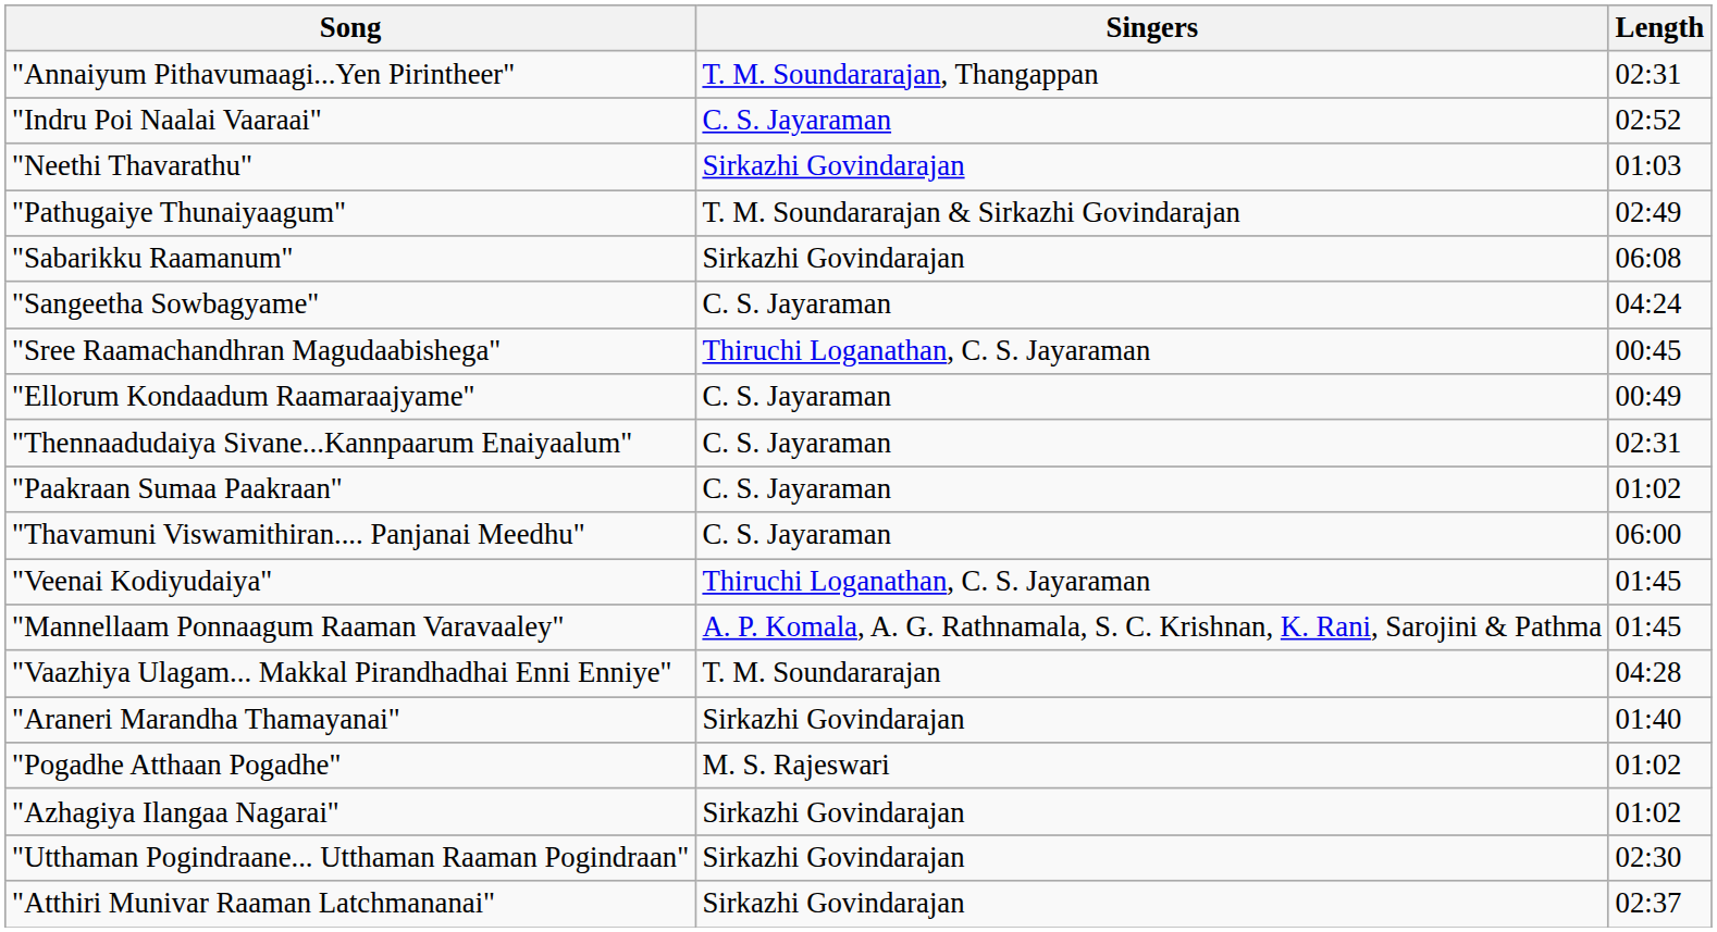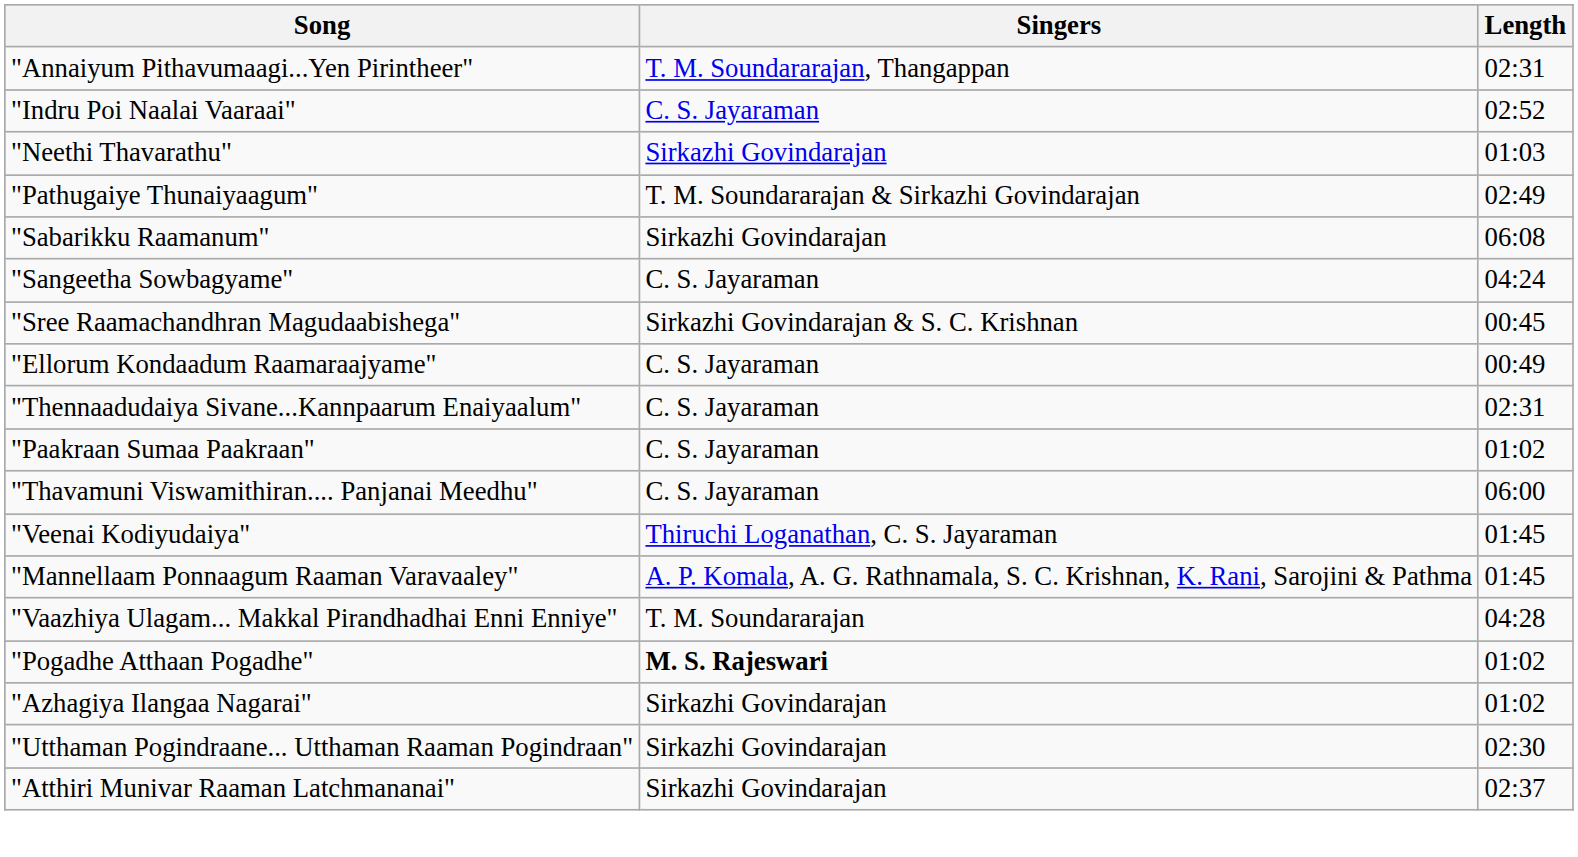 <table class="wikitable">
 <tr>
 <th>Song</th>
 <th>Singers</th>
 <th>Length</th>
 </tr>
 <tr>
 <td>"Annaiyum Pithavumaagi...Yen Pirintheer"</td>
 <td><a href='#'>T. M. Soundararajan</a>, Thangappan</td>
 <td>02:31</td>
 </tr>
 <tr>
 <td>"Indru Poi Naalai Vaaraai"</td>
 <td><a href='#'>C. S. Jayaraman</a></td>
 <td>02:52</td>
 </tr>
 <tr>
 <td>"Neethi Thavarathu"</td>
 <td><a href='#'>Sirkazhi Govindarajan</a></td>
 <td>01:03</td>
 </tr>
 <tr>
 <td>"Pathugaiye Thunaiyaagum"</td>
 <td>T. M. Soundararajan & Sirkazhi Govindarajan</td>
 <td>02:49</td>
 </tr>
 <tr>
 <td>"Sabarikku Raamanum"</td>
 <td>Sirkazhi Govindarajan</td>
 <td>06:08</td>
 </tr>
 <tr>
 <td>"Sangeetha Sowbagyame"</td>
 <td>C. S. Jayaraman</td>
 <td>04:24</td>
 </tr>
 <tr>
 <td>"Sree Raamachandhran Magudaabishega"</td>
-<td><a href='#'>Thiruchi Loganathan</a>, C. S. Jayaraman</td>
+<td>Sirkazhi Govindarajan & S. C. Krishnan</td>
 <td>00:45</td>
 </tr>
 <tr>
 <td>"Ellorum Kondaadum Raamaraajyame"</td>
 <td>C. S. Jayaraman</td>
 <td>00:49</td>
 </tr>
 <tr>
 <td>"Thennaadudaiya Sivane...Kannpaarum Enaiyaalum"</td>
 <td>C. S. Jayaraman</td>
 <td>02:31</td>
 </tr>
 <tr>
 <td>"Paakraan Sumaa Paakraan"</td>
 <td>C. S. Jayaraman</td>
 <td>01:02</td>
 </tr>
 <tr>
 <td>"Thavamuni Viswamithiran.... Panjanai Meedhu"</td>
 <td>C. S. Jayaraman</td>
 <td>06:00</td>
 </tr>
 <tr>
 <td>"Veenai Kodiyudaiya"</td>
 <td><a href='#'>Thiruchi Loganathan</a>, C. S. Jayaraman</td>
 <td>01:45</td>
 </tr>
 <tr>
 <td>"Mannellaam Ponnaagum Raaman Varavaaley"</td>
 <td><a href='#'>A. P. Komala</a>, A. G. Rathnamala, S. C. Krishnan, <a href='#'>K. Rani</a>, Sarojini & Pathma</td>
 <td>01:45</td>
 </tr>
 <tr>
 <td>"Vaazhiya Ulagam... Makkal Pirandhadhai Enni Enniye"</td>
 <td>T. M. Soundararajan</td>
 <td>04:28</td>
 </tr>
 <tr>
-<td>"Araneri Marandha Thamayanai"</td>
-<td>Sirkazhi Govindarajan</td>
-<td>01:40</td>
-</tr>
-<tr>
 <td>"Pogadhe Atthaan Pogadhe"</td>
-<td>M. S. Rajeswari</td>
+<td><strong>M. S. Rajeswari</strong></td>
 <td>01:02</td>
 </tr>
 <tr>
 <td>"Azhagiya Ilangaa Nagarai"</td>
 <td>Sirkazhi Govindarajan</td>
 <td>01:02</td>
 </tr>
 <tr>
 <td>"Utthaman Pogindraane... Utthaman Raaman Pogindraan"</td>
 <td>Sirkazhi Govindarajan</td>
 <td>02:30</td>
 </tr>
 <tr>
 <td>"Atthiri Munivar Raaman Latchmananai"</td>
 <td>Sirkazhi Govindarajan</td>
 <td>02:37</td>
 </tr>
 </table>
